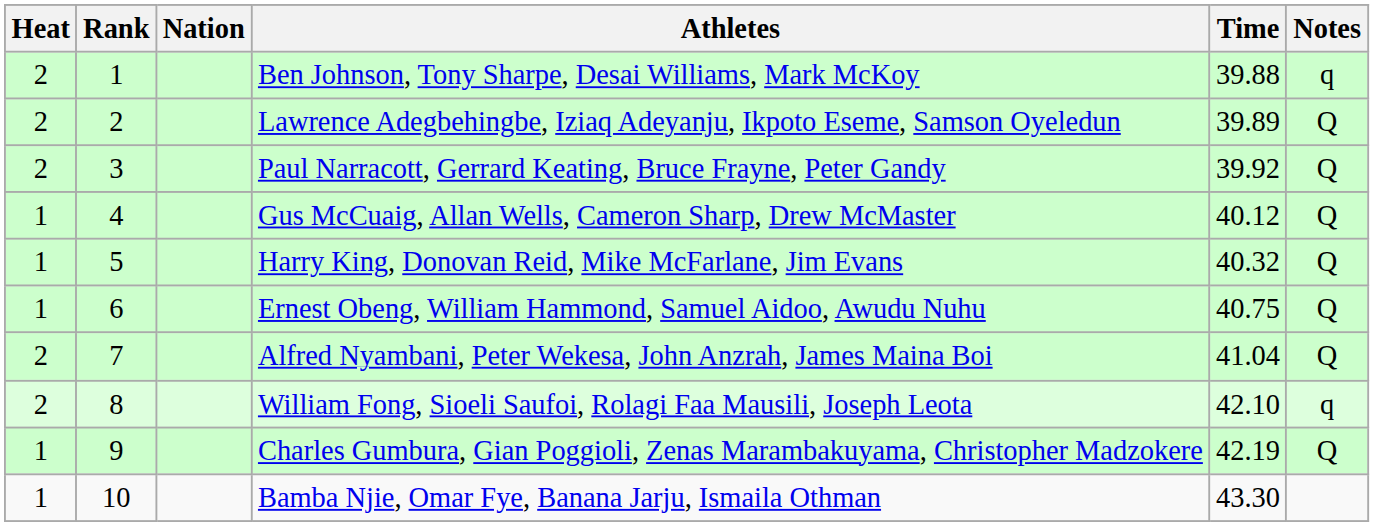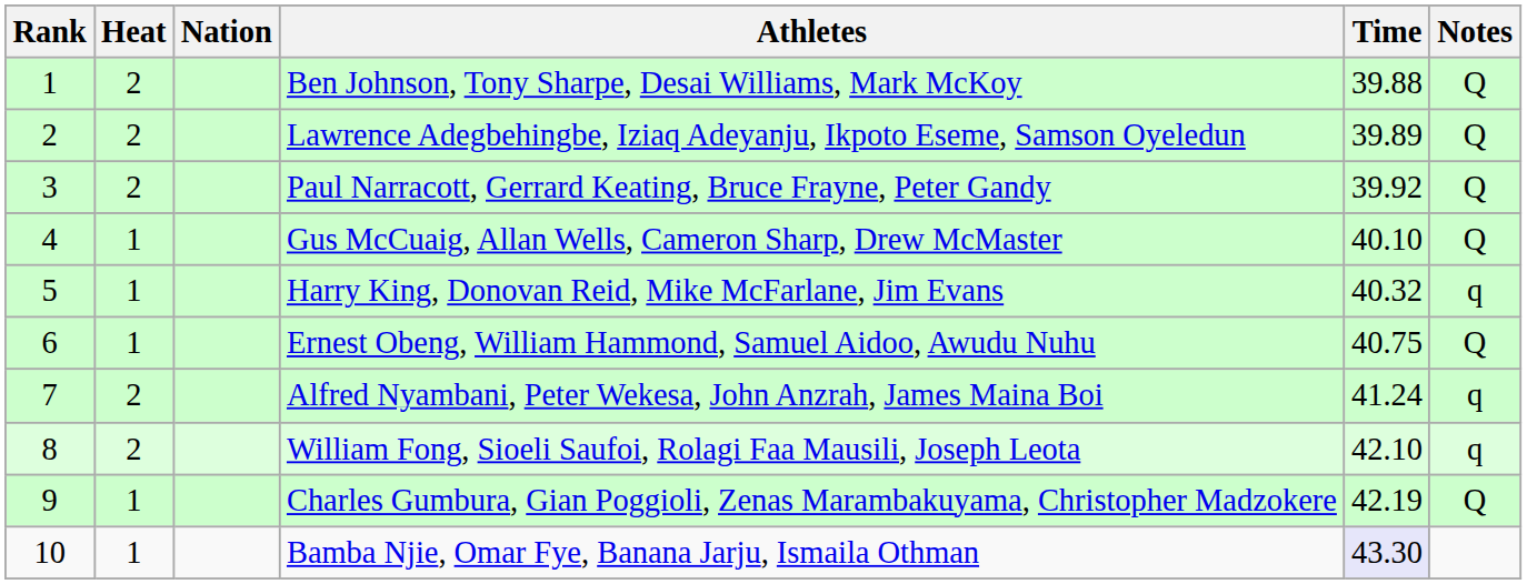 <table class="wikitable sortable" style="text-align:center;font-size:95%">
 <tr>
+<th>Rank</th>
 <th>Heat</th>
-<th>Rank</th>
 <th>Nation</th>
 <th>Athletes</th>
 <th>Time</th>
 <th>Notes</th>
 </tr>
 <tr bgcolor=ccffcc>
+<td>1</td>
 <td>2</td>
-<td>1</td>
 <td align=left></td>
 <td align=left><a href='#'>Ben Johnson</a>, <a href='#'>Tony Sharpe</a>, <a href='#'>Desai Williams</a>, <a href='#'>Mark McKoy</a></td>
 <td>39.88</td>
-<td>q</td>
+<td>Q</td>
 </tr>
 <tr bgcolor=ccffcc>
 <td>2</td>
 <td>2</td>
 <td align=left></td>
 <td align=left><a href='#'>Lawrence Adegbehingbe</a>, <a href='#'>Iziaq Adeyanju</a>, <a href='#'>Ikpoto Eseme</a>, <a href='#'>Samson Oyeledun</a></td>
 <td>39.89</td>
 <td>Q</td>
 </tr>
 <tr bgcolor=ccffcc>
+<td>3</td>
 <td>2</td>
-<td>3</td>
 <td align=left></td>
 <td align=left><a href='#'>Paul Narracott</a>, <a href='#'>Gerrard Keating</a>, <a href='#'>Bruce Frayne</a>, <a href='#'>Peter Gandy</a></td>
 <td>39.92</td>
 <td>Q</td>
 </tr>
 <tr bgcolor=ccffcc>
+<td>4</td>
 <td>1</td>
-<td>4</td>
 <td align=left></td>
 <td align=left><a href='#'>Gus McCuaig</a>, <a href='#'>Allan Wells</a>, <a href='#'>Cameron Sharp</a>, <a href='#'>Drew McMaster</a></td>
-<td>40.12</td>
+<td>40.10</td>
 <td>Q</td>
 </tr>
 <tr bgcolor=ccffcc>
+<td>5</td>
 <td>1</td>
-<td>5</td>
 <td align=left></td>
 <td align=left><a href='#'>Harry King</a>, <a href='#'>Donovan Reid</a>, <a href='#'>Mike McFarlane</a>, <a href='#'>Jim Evans</a></td>
 <td>40.32</td>
-<td>Q</td>
+<td>q</td>
 </tr>
 <tr bgcolor=ccffcc>
+<td>6</td>
 <td>1</td>
-<td>6</td>
 <td align=left></td>
 <td align=left><a href='#'>Ernest Obeng</a>, <a href='#'>William Hammond</a>, <a href='#'>Samuel Aidoo</a>, <a href='#'>Awudu Nuhu</a></td>
 <td>40.75</td>
 <td>Q</td>
 </tr>
 <tr bgcolor=ccffcc>
+<td>7</td>
 <td>2</td>
-<td>7</td>
 <td align=left></td>
 <td align=left><a href='#'>Alfred Nyambani</a>, <a href='#'>Peter Wekesa</a>, <a href='#'>John Anzrah</a>, <a href='#'>James Maina Boi</a></td>
-<td>41.04</td>
-<td>Q</td>
+<td>41.24</td>
+<td>q</td>
 </tr>
 <tr bgcolor=ddffdd>
+<td>8</td>
 <td>2</td>
-<td>8</td>
 <td align=left></td>
 <td align=left><a href='#'>William Fong</a>, <a href='#'>Sioeli Saufoi</a>, <a href='#'>Rolagi Faa Mausili</a>, <a href='#'>Joseph Leota</a></td>
 <td>42.10</td>
 <td>q</td>
 </tr>
 <tr bgcolor=ccffcc>
+<td>9</td>
 <td>1</td>
-<td>9</td>
 <td align=left></td>
 <td align=left><a href='#'>Charles Gumbura</a>, <a href='#'>Gian Poggioli</a>, <a href='#'>Zenas Marambakuyama</a>, <a href='#'>Christopher Madzokere</a></td>
 <td>42.19</td>
 <td>Q</td>
 </tr>
 <tr>
+<td>10</td>
 <td>1</td>
-<td>10</td>
 <td align=left></td>
 <td align=left><a href='#'>Bamba Njie</a>, <a href='#'>Omar Fye</a>, <a href='#'>Banana Jarju</a>, <a href='#'>Ismaila Othman</a></td>
-<td>43.30</td>
+<td style="background: lavender;">43.30</td>
 <td></td>
 </tr>
 </table>
